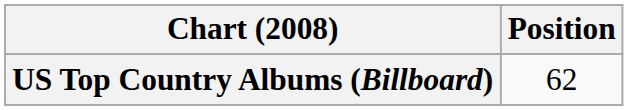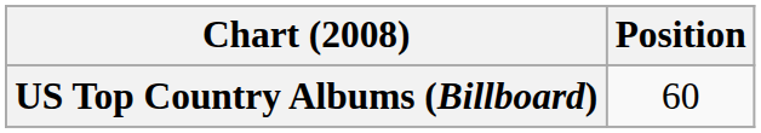 <table class="wikitable plainrowheaders" style="text-align:center">
 <tr>
 <th scope="col">Chart (2008)</th>
 <th scope="col">Position</th>
 </tr>
 <tr>
 <th scope="row">US Top Country Albums (<em>Billboard</em>)</th>
-<td>62</td>
+<td>60</td>
 </tr>
 </table>
